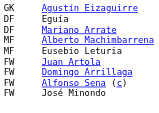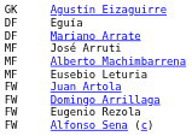 <table cellspacing="0" cellpadding="0" style="font-size:90%; margin:0.2em auto;">
 <tr>
 <th width="25"></th>
 <th width="25"></th>
 </tr>
 <tr>
 <td>GK</td>
 <td></td>
 <td> <a href='#'>Agustín Eizaguirre</a></td>
 </tr>
 <tr>
 <td>DF</td>
 <td></td>
 <td> Eguía</td>
 </tr>
 <tr>
 <td>DF</td>
 <td></td>
 <td> <a href='#'>Mariano Arrate</a></td>
+</tr>
+<tr>
+<td>MF</td>
+<td></td>
+<td> José Arruti</td>
 </tr>
 <tr>
 <td>MF</td>
 <td></td>
 <td> <a href='#'>Alberto Machimbarrena</a></td>
 </tr>
 <tr>
 <td>MF</td>
 <td></td>
 <td> Eusebio Leturia</td>
 </tr>
 <tr>
 <td>FW</td>
 <td></td>
 <td> <a href='#'>Juan Artola</a></td>
 </tr>
 <tr>
 <td>FW</td>
 <td></td>
 <td> <a href='#'>Domingo Arrillaga</a></td>
 </tr>
 <tr>
 <td>FW</td>
 <td></td>
-<td> <a href='#'>Alfonso Sena</a> (<a href='#'>c</a>)</td>
+<td> Eugenio Rezola</td>
 </tr>
 <tr>
 <td>FW</td>
 <td></td>
-<td> José Minondo</td>
+<td> <a href='#'>Alfonso Sena</a> (<a href='#'>c</a>)</td>
 </tr>
 </table>
